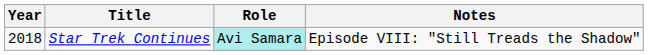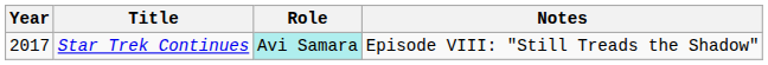 <table class="wikitable">
 <tr>
 <th>Year</th>
 <th>Title</th>
 <th>Role</th>
 <th>Notes</th>
 </tr>
 <tr>
-<td>2018</td>
+<td>2017</td>
 <td><em><a href='#'>Star Trek Continues</a></em></td>
 <td style="background: paleturquoise;">Avi Samara</td>
 <td>Episode VIII: "Still Treads the Shadow"</td>
 </tr>
 </table>
